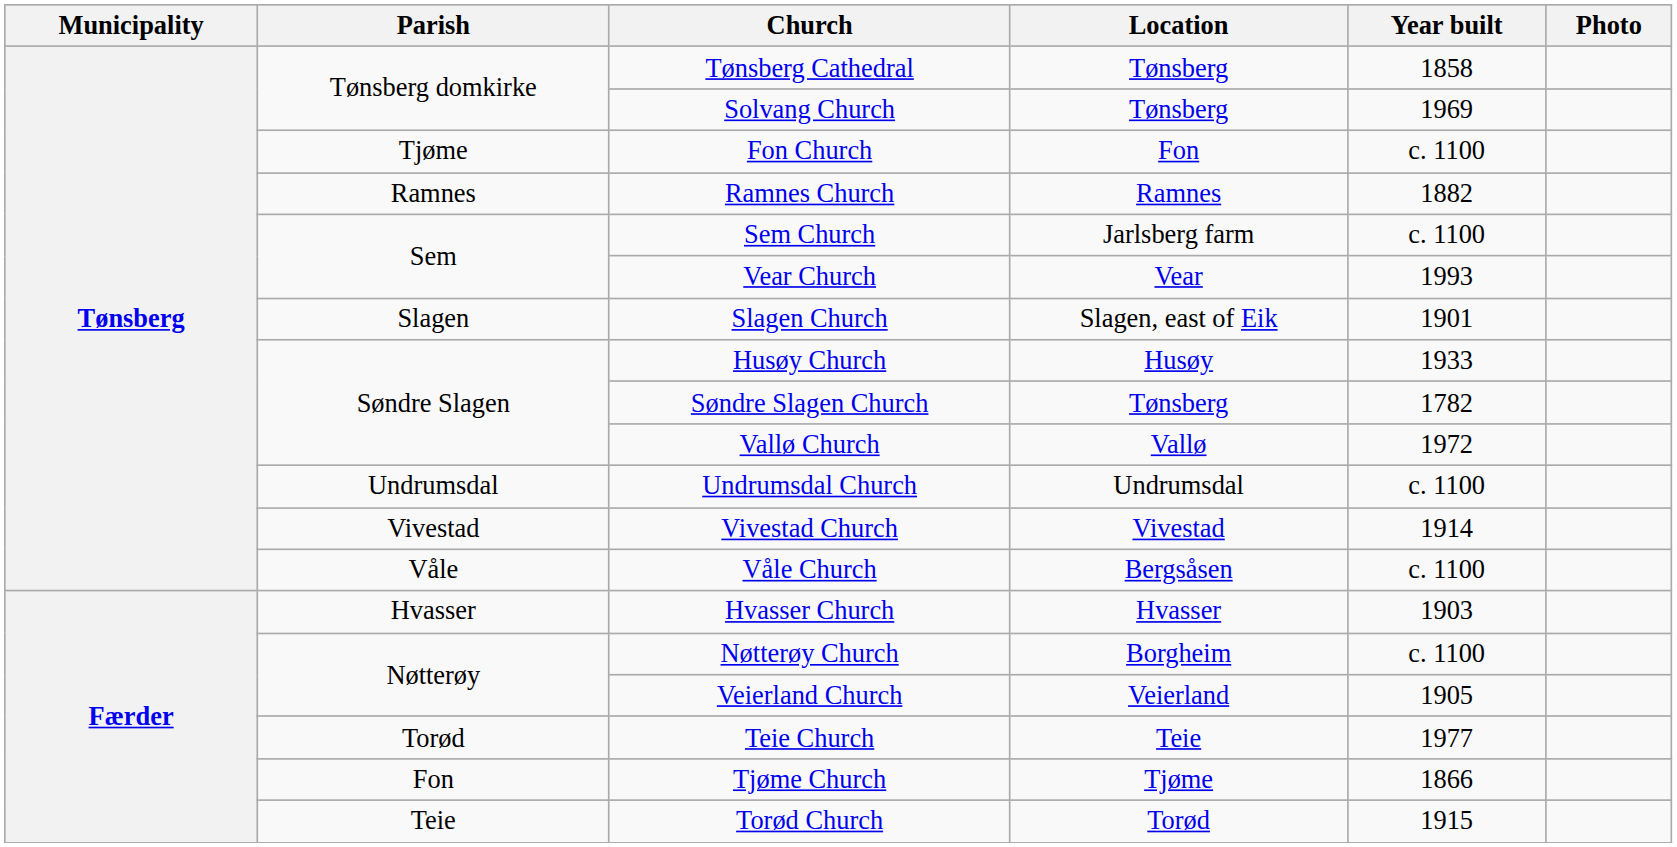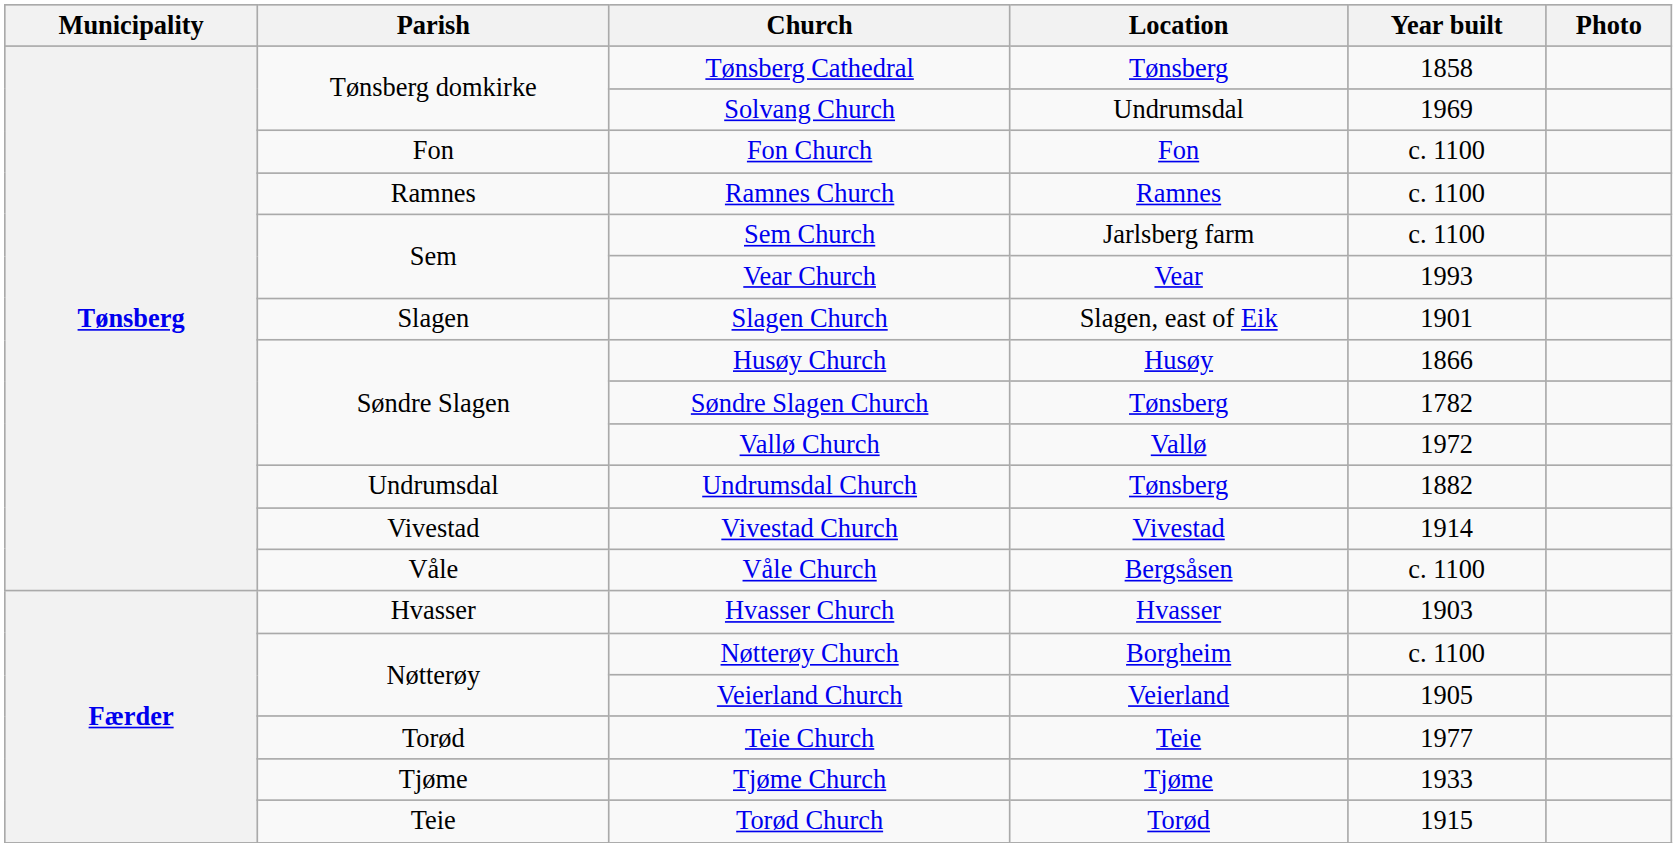 <table class="wikitable" style="text-align: center; width: 80%;">
 <tr>
 <th>Municipality</th>
 <th>Parish </th>
 <th>Church</th>
 <th>Location</th>
 <th>Year built</th>
 <th>Photo</th>
 </tr>
 <tr>
 <th rowspan="13"><a href='#'>Tønsberg</a></th>
 <td rowspan="2">Tønsberg domkirke</td>
 <td><a href='#'>Tønsberg Cathedral</a></td>
 <td><a href='#'>Tønsberg</a></td>
 <td>1858</td>
 <td></td>
 </tr>
 <tr>
 <td><a href='#'>Solvang Church</a></td>
-<td><a href='#'>Tønsberg</a></td>
+<td>Undrumsdal</td>
 <td>1969</td>
 <td></td>
 </tr>
 <tr>
-<td rowspan="1">Tjøme</td>
+<td rowspan="1">Fon</td>
 <td><a href='#'>Fon Church</a></td>
 <td><a href='#'>Fon</a></td>
 <td>c. 1100</td>
 <td></td>
 </tr>
 <tr>
 <td rowspan="1">Ramnes</td>
 <td><a href='#'>Ramnes Church</a></td>
 <td><a href='#'>Ramnes</a></td>
-<td>1882</td>
+<td>c. 1100</td>
 <td></td>
 </tr>
 <tr>
 <td rowspan="2">Sem</td>
 <td><a href='#'>Sem Church</a></td>
 <td>Jarlsberg farm</td>
 <td>c. 1100</td>
 <td></td>
 </tr>
 <tr>
 <td><a href='#'>Vear Church</a></td>
 <td><a href='#'>Vear</a></td>
 <td>1993</td>
 <td></td>
 </tr>
 <tr>
 <td rowspan="1">Slagen</td>
 <td><a href='#'>Slagen Church</a></td>
 <td>Slagen, east of <a href='#'>Eik</a></td>
 <td>1901</td>
 <td></td>
 </tr>
 <tr>
 <td rowspan="3">Søndre Slagen</td>
 <td><a href='#'>Husøy Church</a></td>
 <td><a href='#'>Husøy</a></td>
-<td>1933</td>
+<td>1866</td>
 <td></td>
 </tr>
 <tr>
 <td><a href='#'>Søndre Slagen Church</a></td>
 <td><a href='#'>Tønsberg</a></td>
 <td>1782</td>
 <td></td>
 </tr>
 <tr>
 <td><a href='#'>Vallø Church</a></td>
 <td><a href='#'>Vallø</a></td>
 <td>1972</td>
 <td></td>
 </tr>
 <tr>
 <td rowspan="1">Undrumsdal</td>
 <td><a href='#'>Undrumsdal Church</a></td>
-<td>Undrumsdal</td>
-<td>c. 1100</td>
+<td><a href='#'>Tønsberg</a></td>
+<td>1882</td>
 <td></td>
 </tr>
 <tr>
 <td rowspan="1">Vivestad</td>
 <td><a href='#'>Vivestad Church</a></td>
 <td><a href='#'>Vivestad</a></td>
 <td>1914</td>
 <td></td>
 </tr>
 <tr>
 <td rowspan="1">Våle</td>
 <td><a href='#'>Våle Church</a></td>
 <td><a href='#'>Bergsåsen</a></td>
 <td>c. 1100</td>
 <td></td>
 </tr>
 <tr>
 <th rowspan="6"><a href='#'>Færder</a></th>
 <td rowspan="1">Hvasser</td>
 <td><a href='#'>Hvasser Church</a></td>
 <td><a href='#'>Hvasser</a></td>
 <td>1903</td>
 <td></td>
 </tr>
 <tr>
 <td rowspan="2">Nøtterøy</td>
 <td><a href='#'>Nøtterøy Church</a></td>
 <td><a href='#'>Borgheim</a></td>
 <td>c. 1100</td>
 <td></td>
 </tr>
 <tr>
 <td><a href='#'>Veierland Church</a></td>
 <td><a href='#'>Veierland</a></td>
 <td>1905</td>
 <td></td>
 </tr>
 <tr>
 <td rowspan="1">Torød</td>
 <td><a href='#'>Teie Church</a></td>
 <td><a href='#'>Teie</a></td>
 <td>1977</td>
 <td></td>
 </tr>
 <tr>
-<td rowspan="1">Fon</td>
+<td rowspan="1">Tjøme</td>
 <td><a href='#'>Tjøme Church</a></td>
 <td><a href='#'>Tjøme</a></td>
-<td>1866</td>
+<td>1933</td>
 <td></td>
 </tr>
 <tr>
 <td rowspan="1">Teie</td>
 <td><a href='#'>Torød Church</a></td>
 <td><a href='#'>Torød</a></td>
 <td>1915</td>
 <td></td>
 </tr>
 <tr>
 </tr>
 </table>
